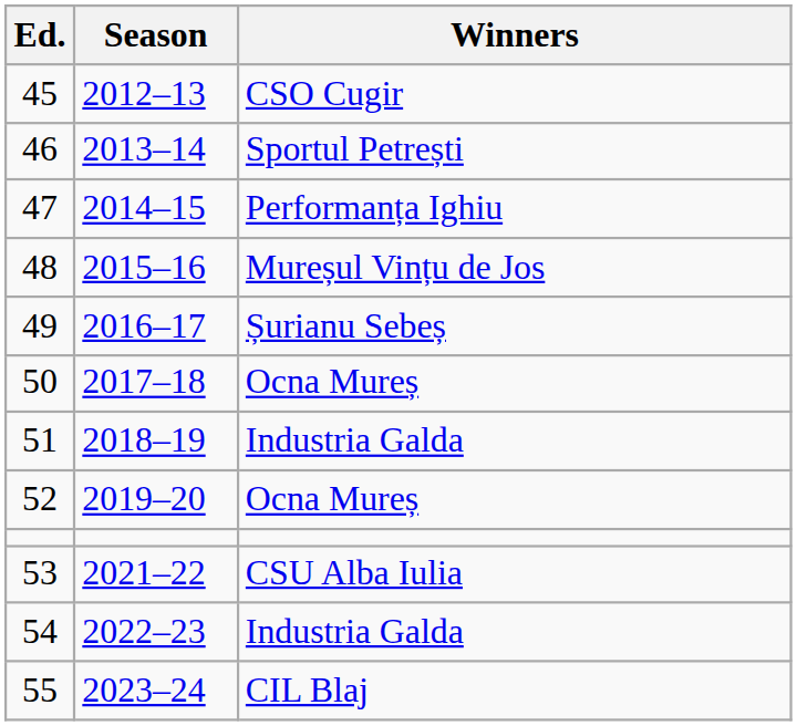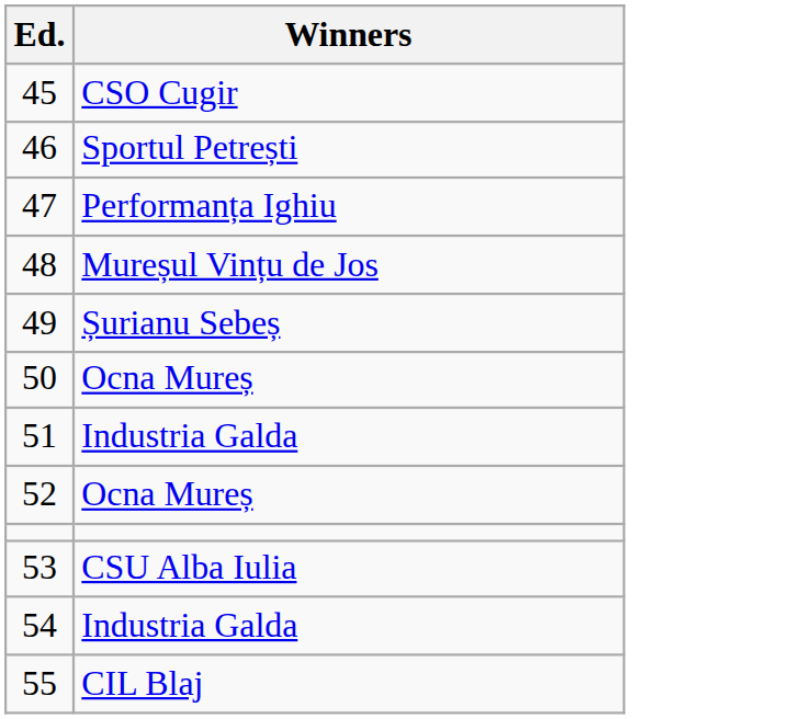 <table class="wikitable" style="font-size:90%">
 <tr>
 <th><abbr>Ed.</abbr></th>
-<th width="60">Season</th>
 <th width="220">Winners</th>
 </tr>
 <tr>
 <td align=center>45</td>
-<td><a href='#'>2012–13</a></td>
 <td><a href='#'>CSO Cugir</a></td>
 </tr>
 <tr>
 <td align=center>46</td>
-<td><a href='#'>2013–14</a></td>
 <td><a href='#'>Sportul Petrești</a></td>
 </tr>
 <tr>
 <td align=center>47</td>
-<td><a href='#'>2014–15</a></td>
 <td><a href='#'>Performanța Ighiu</a></td>
 </tr>
 <tr>
 <td align=center>48</td>
-<td><a href='#'>2015–16</a></td>
 <td><a href='#'>Mureșul Vințu de Jos</a></td>
 </tr>
 <tr>
 <td align=center>49</td>
-<td><a href='#'>2016–17</a></td>
 <td><a href='#'>Șurianu Sebeș</a></td>
 </tr>
 <tr>
 <td align=center>50</td>
-<td><a href='#'>2017–18</a></td>
 <td><a href='#'>Ocna Mureș</a></td>
 </tr>
 <tr>
 <td align=center>51</td>
-<td><a href='#'>2018–19</a></td>
 <td><a href='#'>Industria Galda</a></td>
 </tr>
 <tr>
 <td align=center>52</td>
-<td><a href='#'>2019–20</a></td>
 <td><a href='#'>Ocna Mureș</a></td>
 </tr>
 <tr>
 <td align=center></td>
 <td></td>
-<td></td>
 </tr>
 <tr>
 <td align=center>53</td>
-<td><a href='#'>2021–22</a></td>
 <td><a href='#'>CSU Alba Iulia</a></td>
 </tr>
 <tr>
 <td align=center>54</td>
-<td><a href='#'>2022–23</a></td>
 <td><a href='#'>Industria Galda</a></td>
 </tr>
 <tr>
 <td align=center>55</td>
-<td><a href='#'>2023–24</a></td>
 <td><a href='#'>CIL Blaj</a></td>
 </tr>
 </table>
